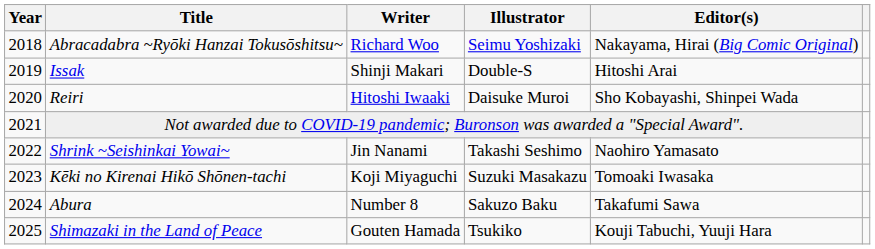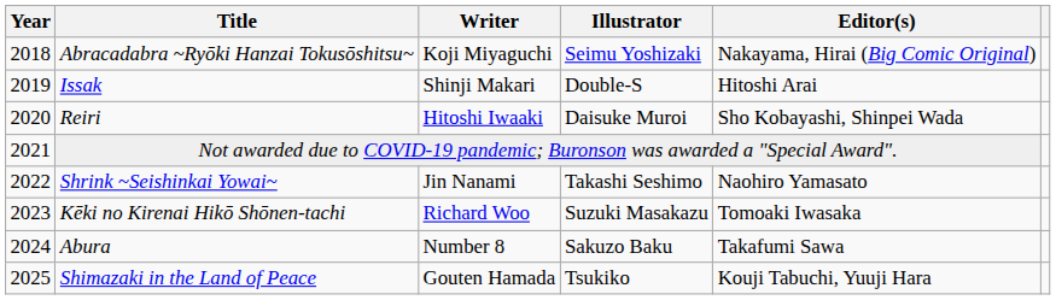 <table class="wikitable">
 <tr>
 <th>Year</th>
 <th>Title</th>
 <th>Writer</th>
 <th>Illustrator</th>
 <th>Editor(s)</th>
 <th></th>
 </tr>
 <tr>
 <td>2018</td>
 <td><em>Abracadabra ~Ryōki Hanzai Tokusōshitsu~</em></td>
-<td><a href='#'>Richard Woo</a></td>
+<td>Koji Miyaguchi</td>
 <td><a href='#'>Seimu Yoshizaki</a></td>
 <td>Nakayama, Hirai (<em><a href='#'>Big Comic Original</a></em>)</td>
 <td></td>
 </tr>
 <tr>
 <td>2019</td>
 <td><em><a href='#'>Issak</a></em></td>
 <td>Shinji Makari</td>
 <td>Double-S</td>
 <td>Hitoshi Arai</td>
 <td></td>
 </tr>
 <tr>
 <td>2020</td>
 <td><em>Reiri</em></td>
 <td><a href='#'>Hitoshi Iwaaki</a></td>
 <td>Daisuke Muroi</td>
 <td>Sho Kobayashi, Shinpei Wada</td>
 <td></td>
 </tr>
 <tr>
 <td>2021</td>
 <td style="background:#EFEFEF;" align="center" colspan="4"><em>Not awarded due to <a href='#'>COVID-19 pandemic</a>; <a href='#'>Buronson</a> was awarded a "Special Award".</em></td>
 <td></td>
 </tr>
 <tr>
 <td>2022</td>
 <td><em><a href='#'>Shrink ~Seishinkai Yowai~</a></em></td>
 <td>Jin Nanami</td>
 <td>Takashi Seshimo</td>
 <td>Naohiro Yamasato</td>
 <td></td>
 </tr>
 <tr>
 <td>2023</td>
 <td><em>Kēki no Kirenai Hikō Shōnen-tachi</em></td>
-<td>Koji Miyaguchi</td>
+<td><a href='#'>Richard Woo</a></td>
 <td>Suzuki Masakazu</td>
 <td>Tomoaki Iwasaka</td>
 <td></td>
 </tr>
 <tr>
 <td>2024</td>
 <td><em>Abura</em></td>
 <td>Number 8</td>
 <td>Sakuzo Baku</td>
 <td>Takafumi Sawa</td>
 <td></td>
 </tr>
 <tr>
 <td>2025</td>
 <td><em><a href='#'>Shimazaki in the Land of Peace</a></em></td>
 <td>Gouten Hamada</td>
 <td>Tsukiko</td>
 <td>Kouji Tabuchi, Yuuji Hara</td>
 <td></td>
 </tr>
 </table>
